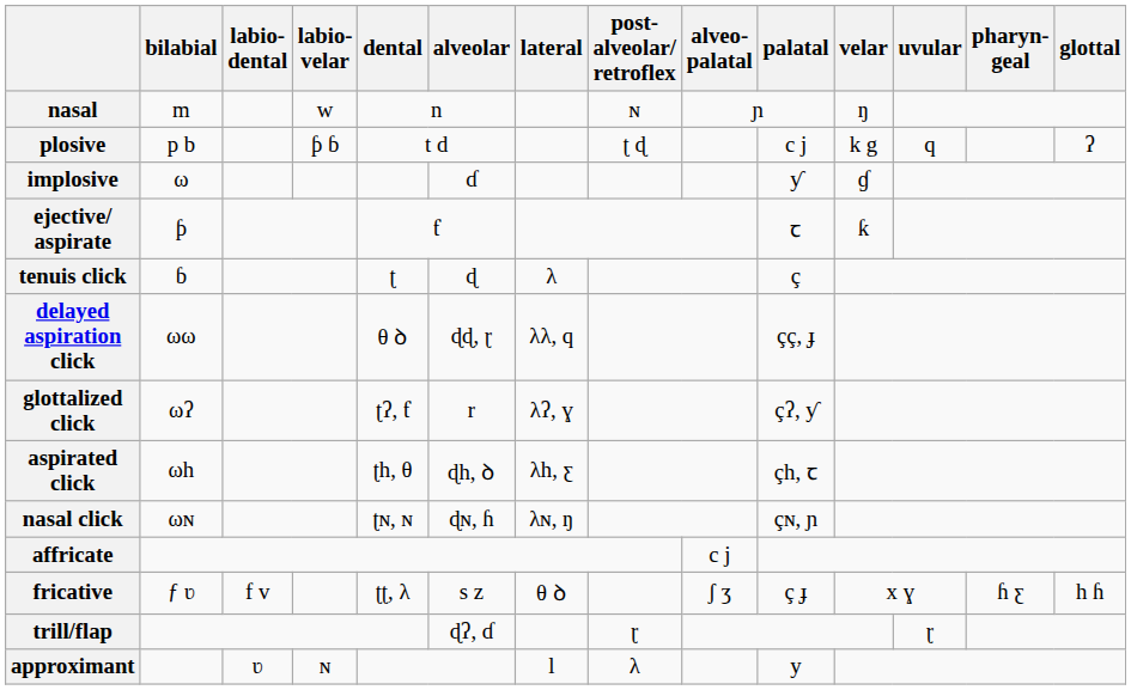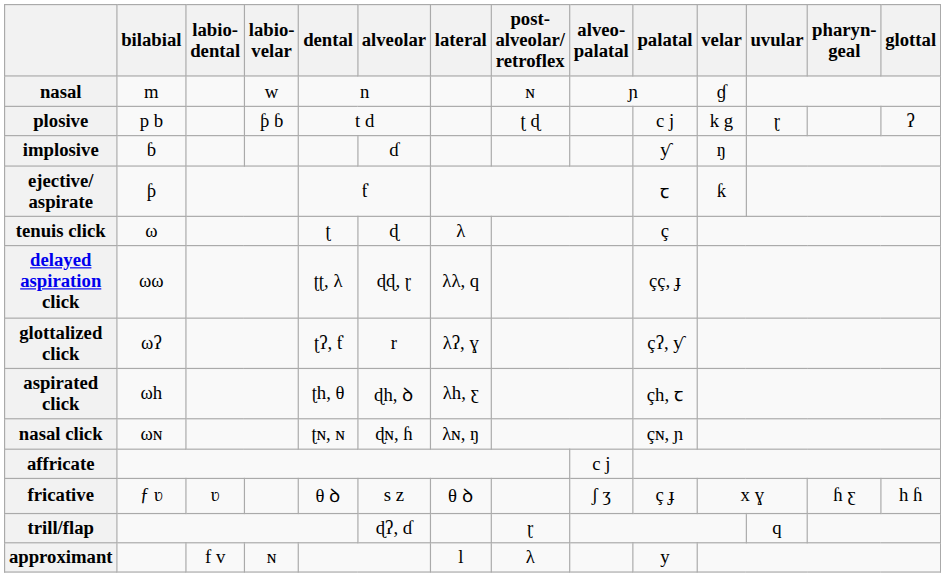 <table class="wikitable Unicode">
 <tr align=center>
 <th></th>
 <th>bilabial</th>
 <th>labio-<br>dental</th>
 <th>labio-<br>velar</th>
 <th>dental</th>
 <th>alveolar</th>
 <th>lateral</th>
 <th>post-<br>alveolar/<br>retroflex</th>
 <th>alveo-<br>palatal</th>
 <th>palatal</th>
 <th>velar</th>
 <th>uvular</th>
 <th>pharyn-<br>geal</th>
 <th>glottal</th>
 </tr>
 <tr align=center>
 <th>nasal</th>
 <td>m</td>
 <td></td>
 <td>w</td>
 <td colspan="2">n</td>
 <td></td>
 <td>ɴ</td>
 <td colspan=2>ɲ</td>
-<td>ŋ</td>
+<td>ɠ</td>
 <td colspan=3></td>
 </tr>
 <tr align=center>
 <th>plosive</th>
 <td>p b</td>
 <td></td>
 <td>ƥ ɓ</td>
 <td colspan=2>t d</td>
 <td></td>
 <td>ʈ ɖ</td>
 <td></td>
 <td>c j</td>
 <td>k g</td>
-<td>q</td>
+<td>ɽ</td>
 <td></td>
 <td>ʔ</td>
 </tr>
 <tr align=center>
 <th>implosive</th>
-<td>ω</td>
+<td>ɓ</td>
 <td></td>
 <td></td>
 <td></td>
 <td>ɗ</td>
 <td></td>
 <td></td>
 <td></td>
 <td>ƴ</td>
-<td>ɠ</td>
+<td>ŋ</td>
 <td colspan=3></td>
 </tr>
 <tr align=center>
 <th>ejective/<br>aspirate</th>
 <td>ƥ</td>
 <td colspan=2></td>
 <td colspan=2>ƭ</td>
 <td colspan=3></td>
 <td>ꞇ</td>
 <td>ƙ</td>
 <td colspan=3></td>
 </tr>
 <tr align=center>
 <th>tenuis click</th>
-<td>ɓ</td>
+<td>ω</td>
 <td colspan=2></td>
 <td>ʈ</td>
 <td>ɖ</td>
 <td>λ</td>
 <td colspan=2></td>
 <td>ç</td>
 <td colspan=4></td>
 </tr>
 <tr align=center>
 <th><a href='#'>delayed aspiration</a> click</th>
 <td>ωω</td>
 <td colspan=2></td>
-<td>θ ꝺ</td>
+<td>ʈʈ, λ</td>
 <td>ɖɖ, ɽ</td>
 <td>λλ, q</td>
 <td colspan=2></td>
 <td>çç, ɟ</td>
 <td colspan=4></td>
 </tr>
 <tr align=center>
 <th>glottalized click</th>
 <td>ωʔ</td>
 <td colspan=2></td>
 <td>ʈʔ, ƭ</td>
 <td>r</td>
 <td>λʔ, ɣ</td>
 <td colspan=2></td>
 <td>çʔ, ƴ</td>
 <td colspan=4></td>
 </tr>
 <tr align=center>
 <th>aspirated click</th>
 <td>ωh</td>
 <td colspan=2></td>
 <td>ʈh, θ</td>
 <td>ɖh, ꝺ</td>
 <td>λh, ƹ</td>
 <td colspan=2></td>
 <td>çh, ꞇ</td>
 <td colspan=4></td>
 </tr>
 <tr align=center>
 <th>nasal click</th>
 <td>ωɴ</td>
 <td colspan=2></td>
 <td>ʈɴ, ɴ</td>
 <td>ɖɴ, ɦ</td>
 <td>λɴ, ŋ</td>
 <td colspan=2></td>
 <td>çɴ, ɲ</td>
 <td colspan=4></td>
 </tr>
 <tr align=center>
 <th>affricate</th>
 <td colspan=7></td>
 <td>c j</td>
 <td colspan=5></td>
 </tr>
 <tr align=center>
 <th>fricative</th>
 <td>ƒ ʋ</td>
-<td>f v</td>
+<td>ʋ</td>
 <td></td>
-<td>ʈʈ, λ</td>
+<td>θ ꝺ</td>
 <td>s z</td>
 <td>θ ꝺ</td>
 <td></td>
 <td>ʃ ʒ</td>
 <td>ç ɟ</td>
 <td colspan=2>x ɣ</td>
 <td>ɦ ƹ</td>
 <td>h ɦ</td>
 </tr>
 <tr align=center>
 <th>trill/flap</th>
 <td colspan=4></td>
 <td>ɖʔ, ɗ</td>
 <td></td>
 <td>ɽ</td>
 <td colspan=3></td>
-<td>ɽ</td>
+<td>q</td>
 <td colspan=2></td>
 </tr>
 <tr align=center>
 <th>approximant</th>
 <td></td>
-<td>ʋ</td>
+<td>f v</td>
 <td>ɴ</td>
 <td colspan=2></td>
 <td>l</td>
 <td>λ</td>
 <td></td>
 <td>y</td>
 <td colspan=4></td>
 </tr>
 </table>
